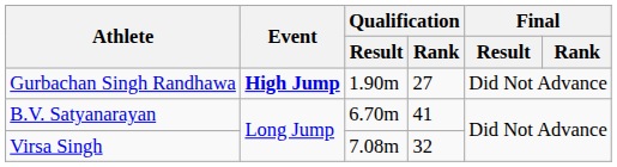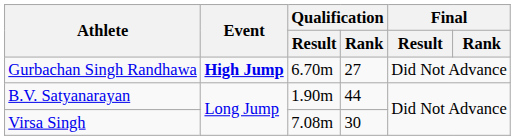 <table class="wikitable">
 <tr>
 <th rowspan="2">Athlete</th>
 <th rowspan="2">Event</th>
 <th colspan="2">Qualification</th>
 <th colspan="2">Final</th>
 </tr>
 <tr>
 <th>Result</th>
 <th>Rank</th>
 <th>Result</th>
 <th>Rank</th>
 </tr>
 <tr>
 <td><a href='#'>Gurbachan Singh Randhawa</a></td>
 <td><strong><a href='#'>High Jump</a></strong></td>
-<td>1.90m</td>
+<td>6.70m</td>
 <td>27</td>
 <td colspan="2">Did Not Advance</td>
 </tr>
 <tr>
 <td><a href='#'>B.V. Satyanarayan</a></td>
 <td rowspan="2"><a href='#'>Long Jump</a></td>
-<td>6.70m</td>
-<td>41</td>
+<td>1.90m</td>
+<td>44</td>
 <td colspan="2" rowspan="2">Did Not Advance</td>
 </tr>
 <tr>
 <td><a href='#'>Virsa Singh</a></td>
 <td>7.08m</td>
-<td>32</td>
+<td>30</td>
 </tr>
 </table>
